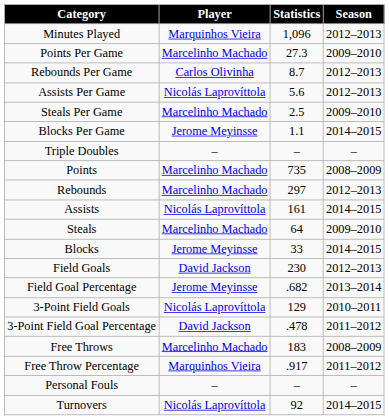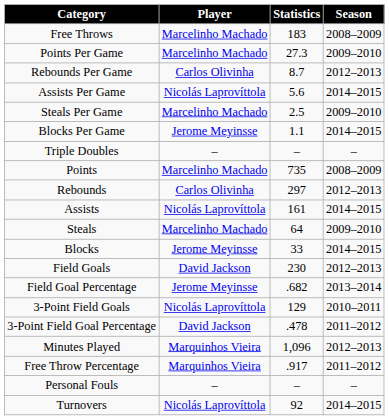 <table class="wikitable" style="text-align:center">
 <tr>
 <th style="background:#000000; color:#FFFFFF;">Category</th>
 <th style="background:#000000; color:#FFFFFF;">Player</th>
 <th style="background:#000000; color:#FFFFFF;">Statistics</th>
 <th style="background:#000000; color:#FFFFFF;">Season</th>
 </tr>
 <tr>
-<td>Minutes Played</td>
-<td><a href='#'>Marquinhos Vieira</a></td>
-<td>1,096</td>
-<td>2012–2013</td>
+<td>Free Throws</td>
+<td><a href='#'>Marcelinho Machado</a></td>
+<td>183</td>
+<td>2008–2009</td>
 </tr>
 <tr>
 <td>Points Per Game</td>
 <td><a href='#'>Marcelinho Machado</a></td>
 <td>27.3</td>
 <td>2009–2010</td>
 </tr>
 <tr>
 <td>Rebounds Per Game</td>
 <td><a href='#'>Carlos Olivinha</a></td>
 <td>8.7</td>
 <td>2012–2013</td>
 </tr>
 <tr>
 <td>Assists Per Game</td>
 <td><a href='#'>Nicolás Laprovíttola</a></td>
 <td>5.6</td>
-<td>2012–2013</td>
+<td>2014–2015</td>
 </tr>
 <tr>
 <td>Steals Per Game</td>
 <td><a href='#'>Marcelinho Machado</a></td>
 <td>2.5</td>
 <td>2009–2010</td>
 </tr>
 <tr>
 <td>Blocks Per Game</td>
 <td><a href='#'>Jerome Meyinsse</a></td>
 <td>1.1</td>
 <td>2014–2015</td>
 </tr>
 <tr>
 <td>Triple Doubles</td>
 <td>–</td>
 <td>–</td>
 <td>–</td>
 </tr>
 <tr>
 <td>Points</td>
 <td><a href='#'>Marcelinho Machado</a></td>
 <td>735</td>
 <td>2008–2009</td>
 </tr>
 <tr>
 <td>Rebounds</td>
-<td><a href='#'>Marcelinho Machado</a></td>
+<td><a href='#'>Carlos Olivinha</a></td>
 <td>297</td>
 <td>2012–2013</td>
 </tr>
 <tr>
 <td>Assists</td>
 <td><a href='#'>Nicolás Laprovíttola</a></td>
 <td>161</td>
 <td>2014–2015</td>
 </tr>
 <tr>
 <td>Steals</td>
 <td><a href='#'>Marcelinho Machado</a></td>
 <td>64</td>
 <td>2009–2010</td>
 </tr>
 <tr>
 <td>Blocks</td>
 <td><a href='#'>Jerome Meyinsse</a></td>
 <td>33</td>
 <td>2014–2015</td>
 </tr>
 <tr>
 <td>Field Goals</td>
 <td><a href='#'>David Jackson</a></td>
 <td>230</td>
 <td>2012–2013</td>
 </tr>
 <tr>
 <td>Field Goal Percentage</td>
 <td><a href='#'>Jerome Meyinsse</a></td>
 <td>.682</td>
 <td>2013–2014</td>
 </tr>
 <tr>
 <td>3-Point Field Goals</td>
 <td><a href='#'>Nicolás Laprovíttola</a></td>
 <td>129</td>
 <td>2010–2011</td>
 </tr>
 <tr>
 <td>3-Point Field Goal Percentage</td>
 <td><a href='#'>David Jackson</a></td>
 <td>.478</td>
 <td>2011–2012</td>
 </tr>
 <tr>
-<td>Free Throws</td>
-<td><a href='#'>Marcelinho Machado</a></td>
-<td>183</td>
-<td>2008–2009</td>
+<td>Minutes Played</td>
+<td><a href='#'>Marquinhos Vieira</a></td>
+<td>1,096</td>
+<td>2012–2013</td>
 </tr>
 <tr>
 <td>Free Throw Percentage</td>
 <td><a href='#'>Marquinhos Vieira</a></td>
 <td>.917</td>
 <td>2011–2012</td>
 </tr>
 <tr>
 <td>Personal Fouls</td>
 <td>–</td>
 <td>–</td>
 <td>–</td>
 </tr>
 <tr>
 <td>Turnovers</td>
 <td><a href='#'>Nicolás Laprovíttola</a></td>
 <td>92</td>
 <td>2014–2015</td>
 </tr>
 </table>
